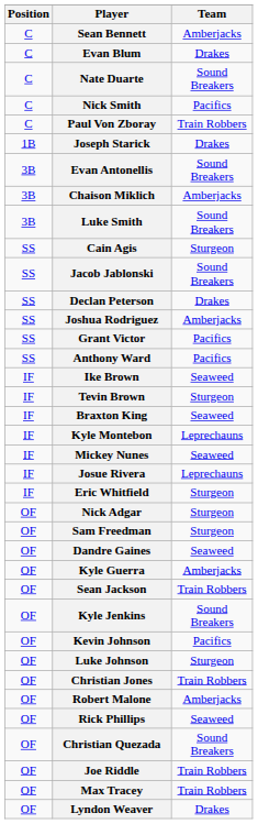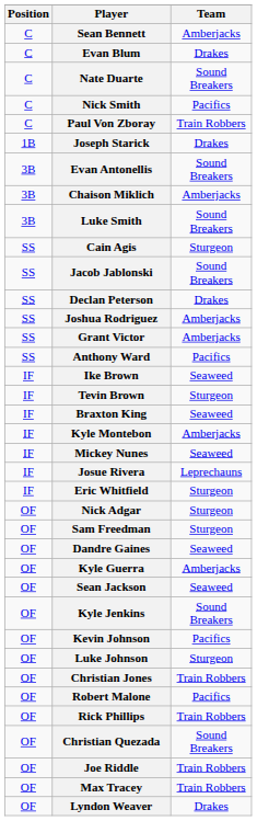 <table class="wikitable sortable plainrowheaders" style="text-align:center;">
 <tr>
 </tr>
 <tr>
 <th scope="col">Position</th>
 <th scope="col" style="width:150px;">Player</th>
 <th scope="col" style="width:100px;">Team</th>
 </tr>
 <tr>
 <td><a href='#'>C</a></td>
 <th scope="row" style="text-align:center">Sean Bennett</th>
 <td><a href='#'>Amberjacks</a></td>
 </tr>
 <tr>
 <td><a href='#'>C</a></td>
 <th scope="row" style="text-align:center">Evan Blum</th>
 <td><a href='#'>Drakes</a></td>
 </tr>
 <tr>
 <td><a href='#'>C</a></td>
 <th scope="row" style="text-align:center">Nate Duarte</th>
 <td><a href='#'>Sound Breakers</a></td>
 </tr>
 <tr>
 <td><a href='#'>C</a></td>
 <th scope="row" style="text-align:center">Nick Smith</th>
 <td><a href='#'>Pacifics</a></td>
 </tr>
 <tr>
 <td><a href='#'>C</a></td>
 <th scope="row" style="text-align:center">Paul Von Zboray</th>
 <td><a href='#'>Train Robbers</a></td>
 </tr>
 <tr>
 <td><a href='#'>1B</a></td>
 <th scope="row" style="text-align:center">Joseph Starick</th>
 <td><a href='#'>Drakes</a></td>
 </tr>
 <tr>
 <td><a href='#'>3B</a></td>
 <th scope="row" style="text-align:center">Evan Antonellis</th>
 <td><a href='#'>Sound Breakers</a></td>
 </tr>
 <tr>
 <td><a href='#'>3B</a></td>
 <th scope="row" style="text-align:center">Chaison Miklich</th>
 <td><a href='#'>Amberjacks</a></td>
 </tr>
 <tr>
 <td><a href='#'>3B</a></td>
 <th scope="row" style="text-align:center">Luke Smith</th>
 <td><a href='#'>Sound Breakers</a></td>
 </tr>
 <tr>
 <td><a href='#'>SS</a></td>
 <th scope="row" style="text-align:center">Cain Agis</th>
 <td><a href='#'>Sturgeon</a></td>
 </tr>
 <tr>
 <td><a href='#'>SS</a></td>
 <th scope="row" style="text-align:center">Jacob Jablonski</th>
 <td><a href='#'>Sound Breakers</a></td>
 </tr>
 <tr>
 <td><a href='#'>SS</a></td>
 <th scope="row" style="text-align:center">Declan Peterson</th>
 <td><a href='#'>Drakes</a></td>
 </tr>
 <tr>
 <td><a href='#'>SS</a></td>
 <th scope="row" style="text-align:center">Joshua Rodriguez</th>
 <td><a href='#'>Amberjacks</a></td>
 </tr>
 <tr>
 <td><a href='#'>SS</a></td>
 <th scope="row" style="text-align:center">Grant Victor</th>
-<td><a href='#'>Pacifics</a></td>
+<td><a href='#'>Amberjacks</a></td>
 </tr>
 <tr>
 <td><a href='#'>SS</a></td>
 <th scope="row" style="text-align:center">Anthony Ward</th>
 <td><a href='#'>Pacifics</a></td>
 </tr>
 <tr>
 <td><a href='#'>IF</a></td>
 <th scope="row" style="text-align:center">Ike Brown</th>
 <td><a href='#'>Seaweed</a></td>
 </tr>
 <tr>
 <td><a href='#'>IF</a></td>
 <th scope="row" style="text-align:center">Tevin Brown</th>
 <td><a href='#'>Sturgeon</a></td>
 </tr>
 <tr>
 <td><a href='#'>IF</a></td>
 <th scope="row" style="text-align:center">Braxton King</th>
 <td><a href='#'>Seaweed</a></td>
 </tr>
 <tr>
 <td><a href='#'>IF</a></td>
 <th scope="row" style="text-align:center">Kyle Montebon</th>
-<td><a href='#'>Leprechauns</a></td>
+<td><a href='#'>Amberjacks</a></td>
 </tr>
 <tr>
 <td><a href='#'>IF</a></td>
 <th scope="row" style="text-align:center">Mickey Nunes</th>
 <td><a href='#'>Seaweed</a></td>
 </tr>
 <tr>
 <td><a href='#'>IF</a></td>
 <th scope="row" style="text-align:center">Josue Rivera</th>
 <td><a href='#'>Leprechauns</a></td>
 </tr>
 <tr>
 <td><a href='#'>IF</a></td>
 <th scope="row" style="text-align:center">Eric Whitfield</th>
 <td><a href='#'>Sturgeon</a></td>
 </tr>
 <tr>
 <td><a href='#'>OF</a></td>
 <th scope="row" style="text-align:center">Nick Adgar</th>
 <td><a href='#'>Sturgeon</a></td>
 </tr>
 <tr>
 <td><a href='#'>OF</a></td>
 <th scope="row" style="text-align:center">Sam Freedman</th>
 <td><a href='#'>Sturgeon</a></td>
 </tr>
 <tr>
 <td><a href='#'>OF</a></td>
 <th scope="row" style="text-align:center">Dandre Gaines</th>
 <td><a href='#'>Seaweed</a></td>
 </tr>
 <tr>
 <td><a href='#'>OF</a></td>
 <th scope="row" style="text-align:center">Kyle Guerra</th>
 <td><a href='#'>Amberjacks</a></td>
 </tr>
 <tr>
 <td><a href='#'>OF</a></td>
 <th scope="row" style="text-align:center">Sean Jackson</th>
-<td><a href='#'>Train Robbers</a></td>
+<td><a href='#'>Seaweed</a></td>
 </tr>
 <tr>
 <td><a href='#'>OF</a></td>
 <th scope="row" style="text-align:center">Kyle Jenkins</th>
 <td><a href='#'>Sound Breakers</a></td>
 </tr>
 <tr>
 <td><a href='#'>OF</a></td>
 <th scope="row" style="text-align:center">Kevin Johnson</th>
 <td><a href='#'>Pacifics</a></td>
 </tr>
 <tr>
 <td><a href='#'>OF</a></td>
 <th scope="row" style="text-align:center">Luke Johnson</th>
 <td><a href='#'>Sturgeon</a></td>
 </tr>
 <tr>
 <td><a href='#'>OF</a></td>
 <th scope="row" style="text-align:center">Christian Jones</th>
 <td><a href='#'>Train Robbers</a></td>
 </tr>
 <tr>
 <td><a href='#'>OF</a></td>
 <th scope="row" style="text-align:center">Robert Malone</th>
-<td><a href='#'>Amberjacks</a></td>
+<td><a href='#'>Pacifics</a></td>
 </tr>
 <tr>
 <td><a href='#'>OF</a></td>
 <th scope="row" style="text-align:center">Rick Phillips</th>
-<td><a href='#'>Seaweed</a></td>
+<td><a href='#'>Train Robbers</a></td>
 </tr>
 <tr>
 <td><a href='#'>OF</a></td>
 <th scope="row" style="text-align:center">Christian Quezada</th>
 <td><a href='#'>Sound Breakers</a></td>
 </tr>
 <tr>
 <td><a href='#'>OF</a></td>
 <th scope="row" style="text-align:center">Joe Riddle</th>
 <td><a href='#'>Train Robbers</a></td>
 </tr>
 <tr>
 <td><a href='#'>OF</a></td>
 <th scope="row" style="text-align:center">Max Tracey</th>
 <td><a href='#'>Train Robbers</a></td>
 </tr>
 <tr>
 <td><a href='#'>OF</a></td>
 <th scope="row" style="text-align:center">Lyndon Weaver</th>
 <td><a href='#'>Drakes</a></td>
 </tr>
 </table>
